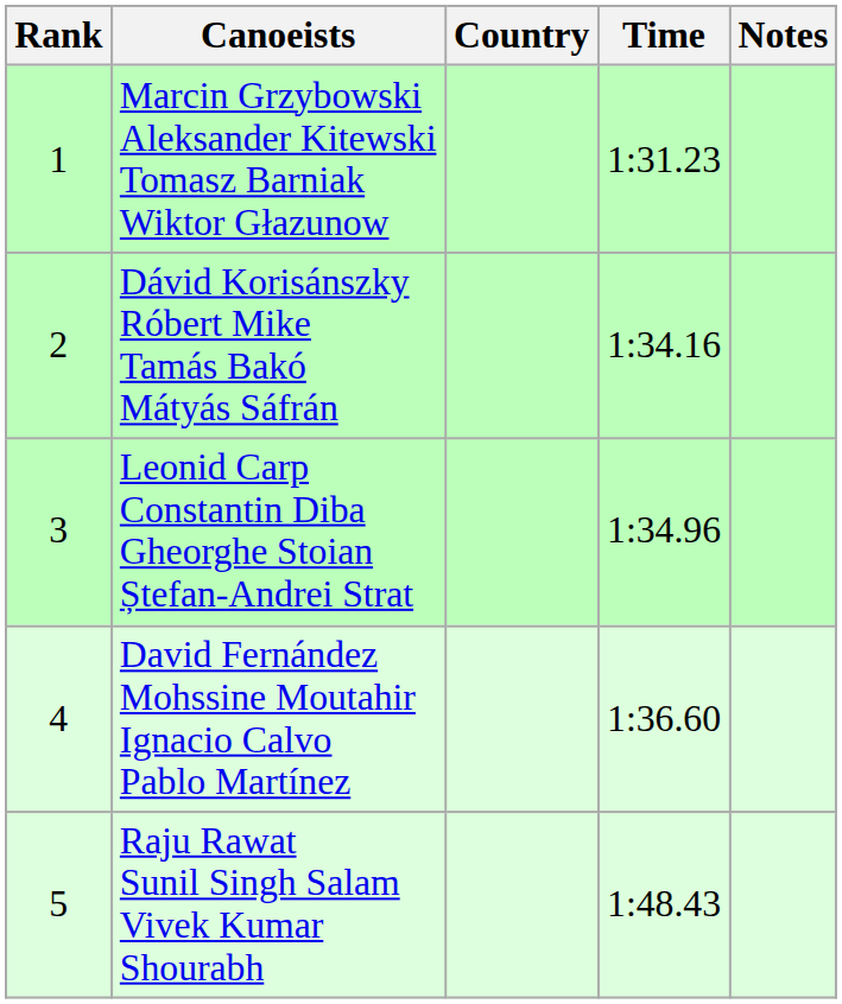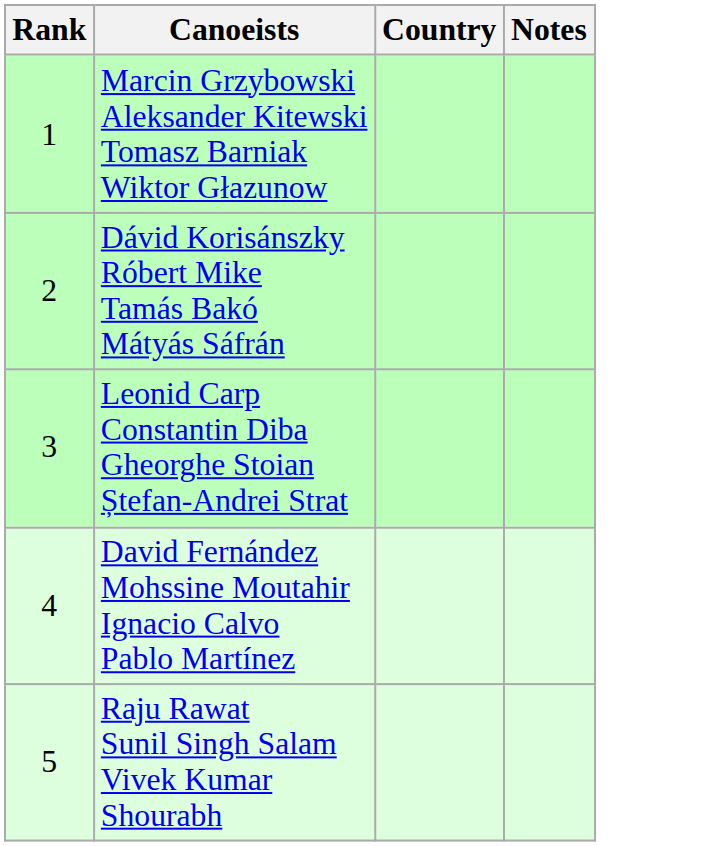 <table class="wikitable" style="text-align:center">
 <tr>
 <th>Rank</th>
 <th>Canoeists</th>
 <th>Country</th>
-<th>Time</th>
 <th>Notes</th>
 </tr>
 <tr bgcolor=bbffbb>
 <td>1</td>
 <td align="left"><a href='#'>Marcin Grzybowski</a><br><a href='#'>Aleksander Kitewski</a><br><a href='#'>Tomasz Barniak</a><br><a href='#'>Wiktor Głazunow</a></td>
 <td align="left"></td>
-<td>1:31.23</td>
 <td></td>
 </tr>
 <tr bgcolor=bbffbb>
 <td>2</td>
 <td align="left"><a href='#'>Dávid Korisánszky</a><br><a href='#'>Róbert Mike</a><br><a href='#'>Tamás Bakó</a><br><a href='#'>Mátyás Sáfrán</a></td>
 <td align="left"></td>
-<td>1:34.16</td>
 <td></td>
 </tr>
 <tr bgcolor=bbffbb>
 <td>3</td>
 <td align="left"><a href='#'>Leonid Carp</a><br><a href='#'>Constantin Diba</a><br><a href='#'>Gheorghe Stoian</a><br><a href='#'>Ștefan-Andrei Strat</a></td>
 <td align="left"></td>
-<td>1:34.96</td>
 <td></td>
 </tr>
 <tr bgcolor=ddffdd>
 <td>4</td>
 <td align="left"><a href='#'>David Fernández</a><br><a href='#'>Mohssine Moutahir</a><br><a href='#'>Ignacio Calvo</a><br><a href='#'>Pablo Martínez</a></td>
 <td align="left"></td>
-<td>1:36.60</td>
 <td></td>
 </tr>
 <tr bgcolor=ddffdd>
 <td>5</td>
 <td align="left"><a href='#'>Raju Rawat</a><br><a href='#'>Sunil Singh Salam</a><br><a href='#'>Vivek Kumar</a><br><a href='#'>Shourabh</a></td>
 <td align="left"></td>
-<td>1:48.43</td>
 <td></td>
 </tr>
 </table>
